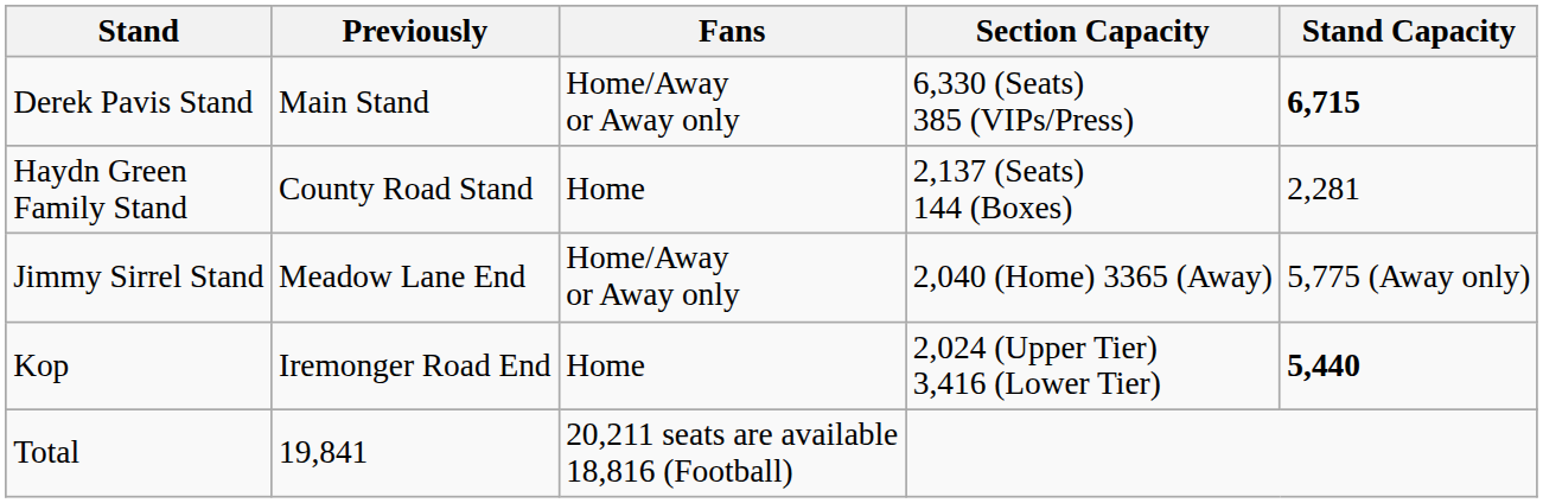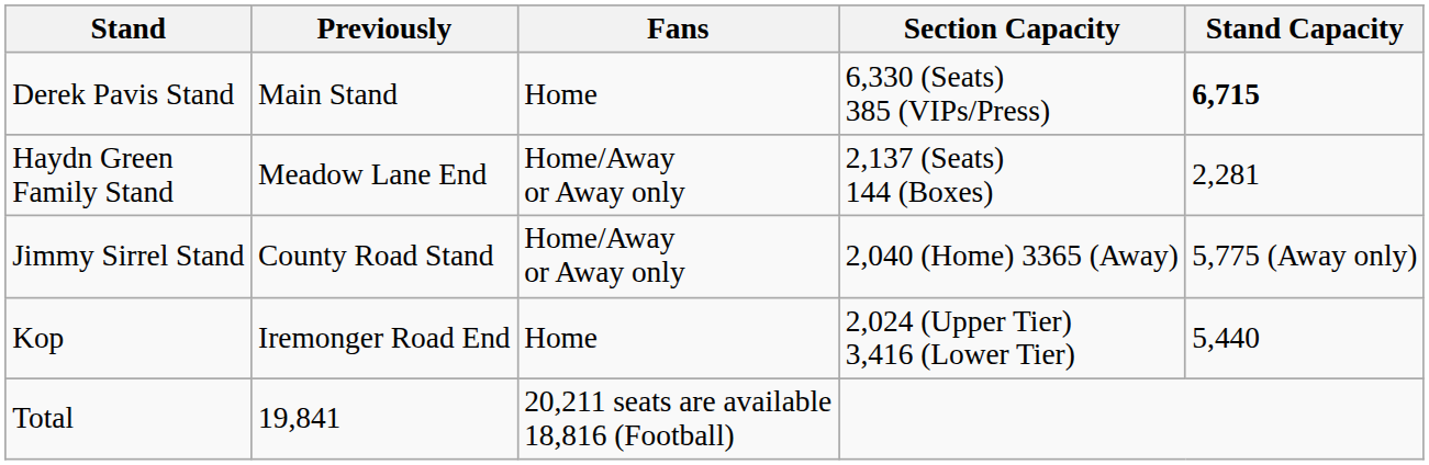 <table class="wikitable" style="text-align: left;">
 <tr>
 <th>Stand</th>
 <th>Previously</th>
 <th>Fans</th>
 <th>Section Capacity</th>
 <th>Stand Capacity</th>
 </tr>
 <tr>
 <td>Derek Pavis Stand</td>
 <td>Main Stand</td>
-<td>Home/Away<br>or Away only</td>
+<td>Home</td>
 <td>6,330 (Seats)<br>385 (VIPs/Press)</td>
 <td><strong>6,715</strong></td>
 </tr>
 <tr>
 <td>Haydn Green<br>Family Stand</td>
-<td>County Road Stand</td>
-<td>Home</td>
+<td>Meadow Lane End</td>
+<td>Home/Away<br>or Away only</td>
 <td>2,137 (Seats)<br>144 (Boxes)</td>
 <td>2,281</td>
 </tr>
 <tr>
 <td>Jimmy Sirrel Stand</td>
-<td>Meadow Lane End</td>
+<td>County Road Stand</td>
 <td>Home/Away<br>or Away only</td>
 <td>2,040 (Home) 3365 (Away)</td>
 <td>5,775 (Away only)</td>
 </tr>
 <tr>
 <td>Kop</td>
 <td>Iremonger Road End</td>
 <td>Home</td>
 <td>2,024 (Upper Tier)<br>3,416 (Lower Tier)</td>
-<td><strong>5,440</strong></td>
+<td>5,440</td>
 </tr>
 <tr>
 <td>Total</td>
 <td>19,841</td>
 <td>20,211 seats are available<br>18,816 (Football)</td>
 </tr>
 </table>
